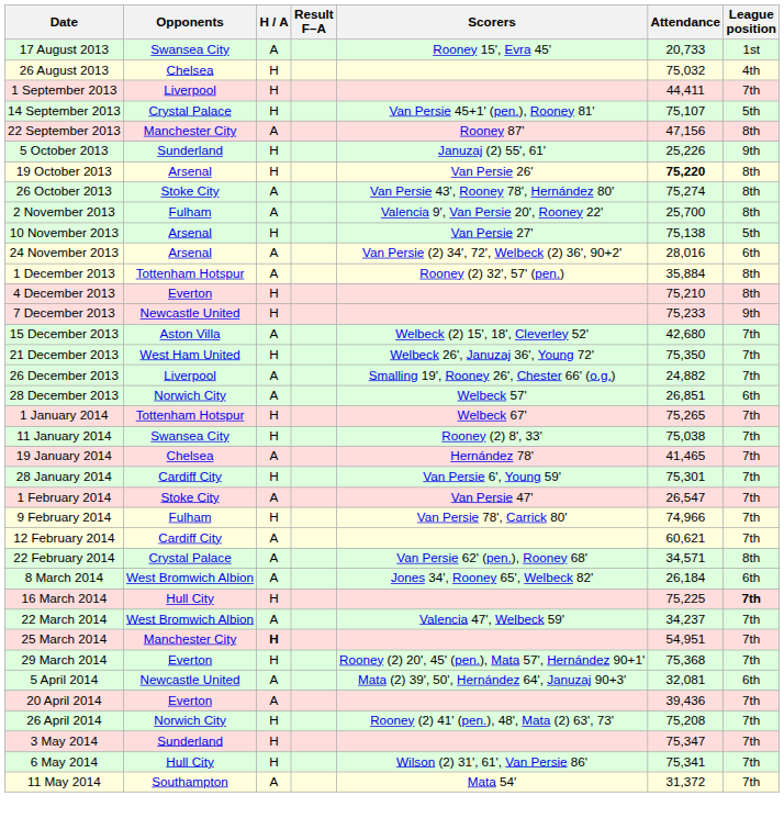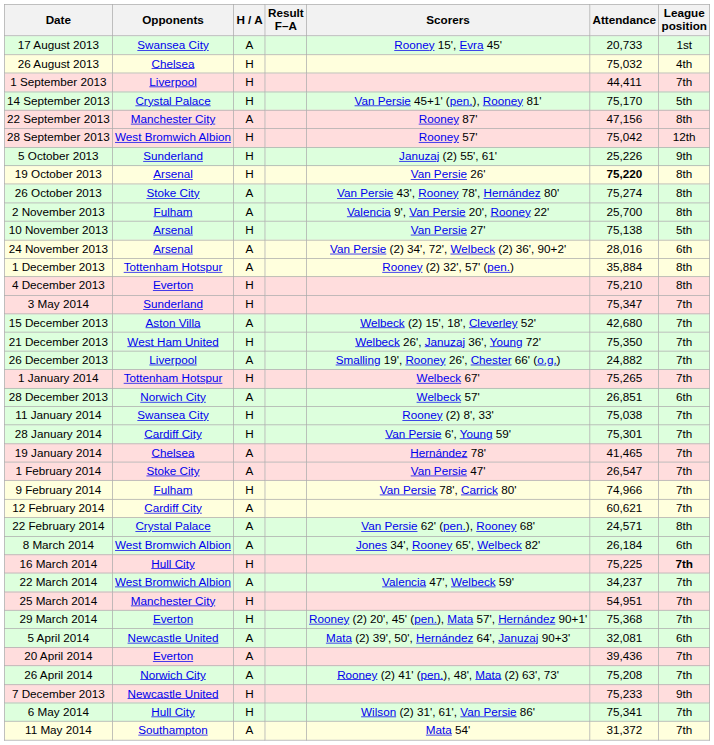 <table class="wikitable" style="text-align:center">
 <tr>
 <th>Date</th>
 <th>Opponents</th>
 <th>H / A</th>
 <th>Result<br>F–A</th>
 <th>Scorers</th>
 <th>Attendance</th>
 <th>League<br>position</th>
 </tr>
 <tr bgcolor="#ddffdd">
 <td>17 August 2013</td>
 <td><a href='#'>Swansea City</a></td>
 <td>A</td>
 <td></td>
 <td><a href='#'>Rooney</a> 15', <a href='#'>Evra</a> 45'</td>
 <td>20,733</td>
 <td>1st</td>
 </tr>
 <tr bgcolor="#ffffdd">
 <td>26 August 2013</td>
 <td><a href='#'>Chelsea</a></td>
 <td>H</td>
 <td></td>
 <td></td>
 <td>75,032</td>
 <td>4th</td>
 </tr>
 <tr bgcolor="#ffdddd">
 <td>1 September 2013</td>
 <td><a href='#'>Liverpool</a></td>
 <td>H</td>
 <td></td>
 <td></td>
 <td>44,411</td>
 <td>7th</td>
 </tr>
 <tr bgcolor="#ddffdd">
 <td>14 September 2013</td>
 <td><a href='#'>Crystal Palace</a></td>
 <td>H</td>
 <td></td>
 <td><a href='#'>Van Persie</a> 45+1' (<a href='#'>pen.</a>), <a href='#'>Rooney</a> 81'</td>
-<td>75,107</td>
+<td>75,170</td>
 <td>5th</td>
 </tr>
 <tr bgcolor="#ffdddd">
 <td>22 September 2013</td>
 <td><a href='#'>Manchester City</a></td>
 <td>A</td>
 <td></td>
 <td><a href='#'>Rooney</a> 87'</td>
 <td>47,156</td>
 <td>8th</td>
+</tr>
+<tr bgcolor="#ffdddd">
+<td>28 September 2013</td>
+<td><a href='#'>West Bromwich Albion</a></td>
+<td>H</td>
+<td></td>
+<td><a href='#'>Rooney</a> 57'</td>
+<td>75,042</td>
+<td>12th</td>
 </tr>
 <tr bgcolor="#ddffdd">
 <td>5 October 2013</td>
 <td><a href='#'>Sunderland</a></td>
 <td>H</td>
 <td></td>
 <td><a href='#'>Januzaj</a> (2) 55', 61'</td>
 <td>25,226</td>
 <td>9th</td>
 </tr>
 <tr bgcolor="#ffffdd">
 <td>19 October 2013</td>
 <td><a href='#'>Arsenal</a></td>
 <td>H</td>
 <td></td>
 <td><a href='#'>Van Persie</a> 26'</td>
 <td><strong>75,220</strong></td>
 <td>8th</td>
 </tr>
 <tr bgcolor="#ddffdd">
 <td>26 October 2013</td>
 <td><a href='#'>Stoke City</a></td>
 <td>A</td>
 <td></td>
 <td><a href='#'>Van Persie</a> 43', <a href='#'>Rooney</a> 78', <a href='#'>Hernández</a> 80'</td>
 <td>75,274</td>
 <td>8th</td>
 </tr>
 <tr bgcolor="#ddffdd">
 <td>2 November 2013</td>
 <td><a href='#'>Fulham</a></td>
 <td>A</td>
 <td></td>
 <td><a href='#'>Valencia</a> 9', <a href='#'>Van Persie</a> 20', <a href='#'>Rooney</a> 22'</td>
 <td>25,700</td>
 <td>8th</td>
 </tr>
 <tr bgcolor="#ddffdd">
 <td>10 November 2013</td>
 <td><a href='#'>Arsenal</a></td>
 <td>H</td>
 <td></td>
 <td><a href='#'>Van Persie</a> 27'</td>
 <td>75,138</td>
 <td>5th</td>
 </tr>
 <tr bgcolor="#ffffdd">
 <td>24 November 2013</td>
 <td><a href='#'>Arsenal</a></td>
 <td>A</td>
 <td></td>
 <td><a href='#'>Van Persie</a> (2) 34', 72', <a href='#'>Welbeck</a> (2) 36', 90+2'</td>
 <td>28,016</td>
 <td>6th</td>
 </tr>
 <tr bgcolor="#ffffdd">
 <td>1 December 2013</td>
 <td><a href='#'>Tottenham Hotspur</a></td>
 <td>A</td>
 <td></td>
 <td><a href='#'>Rooney</a> (2) 32', 57' (<a href='#'>pen.</a>)</td>
 <td>35,884</td>
 <td>8th</td>
 </tr>
 <tr bgcolor="#ffdddd">
 <td>4 December 2013</td>
 <td><a href='#'>Everton</a></td>
 <td>H</td>
 <td></td>
 <td></td>
 <td>75,210</td>
 <td>8th</td>
 </tr>
 <tr bgcolor="#ffdddd">
-<td>7 December 2013</td>
-<td><a href='#'>Newcastle United</a></td>
+<td>3 May 2014</td>
+<td><a href='#'>Sunderland</a></td>
 <td>H</td>
 <td></td>
 <td></td>
-<td>75,233</td>
-<td>9th</td>
+<td>75,347</td>
+<td>7th</td>
 </tr>
 <tr bgcolor="#ddffdd">
 <td>15 December 2013</td>
 <td><a href='#'>Aston Villa</a></td>
 <td>A</td>
 <td></td>
 <td><a href='#'>Welbeck</a> (2) 15', 18', <a href='#'>Cleverley</a> 52'</td>
 <td>42,680</td>
 <td>7th</td>
 </tr>
 <tr bgcolor="#ddffdd">
 <td>21 December 2013</td>
 <td><a href='#'>West Ham United</a></td>
 <td>H</td>
 <td></td>
 <td><a href='#'>Welbeck</a> 26', <a href='#'>Januzaj</a> 36', <a href='#'>Young</a> 72'</td>
 <td>75,350</td>
 <td>7th</td>
 </tr>
 <tr bgcolor="#ddffdd">
 <td>26 December 2013</td>
 <td><a href='#'>Liverpool</a></td>
 <td>A</td>
 <td></td>
 <td><a href='#'>Smalling</a> 19', <a href='#'>Rooney</a> 26', <a href='#'>Chester</a> 66' (<a href='#'>o.g.</a>)</td>
 <td>24,882</td>
 <td>7th</td>
 </tr>
-<tr bgcolor="#ddffdd">
-<td>28 December 2013</td>
-<td><a href='#'>Norwich City</a></td>
-<td>A</td>
-<td></td>
-<td><a href='#'>Welbeck</a> 57'</td>
-<td>26,851</td>
-<td>6th</td>
-</tr>
 <tr bgcolor="#ffdddd">
 <td>1 January 2014</td>
 <td><a href='#'>Tottenham Hotspur</a></td>
 <td>H</td>
 <td></td>
 <td><a href='#'>Welbeck</a> 67'</td>
 <td>75,265</td>
 <td>7th</td>
 </tr>
 <tr bgcolor="#ddffdd">
+<td>28 December 2013</td>
+<td><a href='#'>Norwich City</a></td>
+<td>A</td>
+<td></td>
+<td><a href='#'>Welbeck</a> 57'</td>
+<td>26,851</td>
+<td>6th</td>
+</tr>
+<tr bgcolor="#ddffdd">
 <td>11 January 2014</td>
 <td><a href='#'>Swansea City</a></td>
 <td>H</td>
 <td></td>
 <td><a href='#'>Rooney</a> (2) 8', 33'</td>
 <td>75,038</td>
+<td>7th</td>
+</tr>
+<tr bgcolor="#ddffdd">
+<td>28 January 2014</td>
+<td><a href='#'>Cardiff City</a></td>
+<td>H</td>
+<td></td>
+<td><a href='#'>Van Persie</a> 6', <a href='#'>Young</a> 59'</td>
+<td>75,301</td>
 <td>7th</td>
 </tr>
 <tr bgcolor="#ffdddd">
 <td>19 January 2014</td>
 <td><a href='#'>Chelsea</a></td>
 <td>A</td>
 <td></td>
 <td><a href='#'>Hernández</a> 78'</td>
 <td>41,465</td>
-<td>7th</td>
-</tr>
-<tr bgcolor="#ddffdd">
-<td>28 January 2014</td>
-<td><a href='#'>Cardiff City</a></td>
-<td>H</td>
-<td></td>
-<td><a href='#'>Van Persie</a> 6', <a href='#'>Young</a> 59'</td>
-<td>75,301</td>
 <td>7th</td>
 </tr>
 <tr bgcolor="#ffdddd">
 <td>1 February 2014</td>
 <td><a href='#'>Stoke City</a></td>
 <td>A</td>
 <td></td>
 <td><a href='#'>Van Persie</a> 47'</td>
 <td>26,547</td>
 <td>7th</td>
 </tr>
 <tr bgcolor="#ffffdd">
 <td>9 February 2014</td>
 <td><a href='#'>Fulham</a></td>
 <td>H</td>
 <td></td>
 <td><a href='#'>Van Persie</a> 78', <a href='#'>Carrick</a> 80'</td>
 <td>74,966</td>
 <td>7th</td>
 </tr>
 <tr bgcolor="#ffffdd">
 <td>12 February 2014</td>
 <td><a href='#'>Cardiff City</a></td>
 <td>A</td>
 <td></td>
 <td></td>
 <td>60,621</td>
 <td>7th</td>
 </tr>
 <tr bgcolor="#ddffdd">
 <td>22 February 2014</td>
 <td><a href='#'>Crystal Palace</a></td>
 <td>A</td>
 <td></td>
 <td><a href='#'>Van Persie</a> 62' (<a href='#'>pen.</a>), <a href='#'>Rooney</a> 68'</td>
-<td>34,571</td>
+<td>24,571</td>
 <td>8th</td>
 </tr>
 <tr bgcolor="#ddffdd">
 <td>8 March 2014</td>
 <td><a href='#'>West Bromwich Albion</a></td>
 <td>A</td>
 <td></td>
 <td><a href='#'>Jones</a> 34', <a href='#'>Rooney</a> 65', <a href='#'>Welbeck</a> 82'</td>
 <td>26,184</td>
 <td>6th</td>
 </tr>
 <tr bgcolor="#ffdddd">
 <td>16 March 2014</td>
 <td><a href='#'>Hull City</a></td>
 <td>H</td>
 <td></td>
 <td></td>
 <td>75,225</td>
 <td><strong>7th</strong></td>
 </tr>
 <tr bgcolor="#ddffdd">
 <td>22 March 2014</td>
 <td><a href='#'>West Bromwich Albion</a></td>
 <td>A</td>
 <td></td>
 <td><a href='#'>Valencia</a> 47', <a href='#'>Welbeck</a> 59'</td>
 <td>34,237</td>
 <td>7th</td>
 </tr>
 <tr bgcolor="#ffdddd">
 <td>25 March 2014</td>
 <td><a href='#'>Manchester City</a></td>
-<td><strong>H</strong></td>
+<td>H</td>
 <td></td>
 <td></td>
 <td>54,951</td>
 <td>7th</td>
 </tr>
 <tr bgcolor="#ddffdd">
 <td>29 March 2014</td>
 <td><a href='#'>Everton</a></td>
 <td>H</td>
 <td></td>
 <td><a href='#'>Rooney</a> (2) 20', 45' (<a href='#'>pen.</a>), <a href='#'>Mata</a> 57', <a href='#'>Hernández</a> 90+1'</td>
 <td>75,368</td>
 <td>7th</td>
 </tr>
 <tr bgcolor="#ddffdd">
 <td>5 April 2014</td>
 <td><a href='#'>Newcastle United</a></td>
 <td>A</td>
 <td></td>
 <td><a href='#'>Mata</a> (2) 39', 50', <a href='#'>Hernández</a> 64', <a href='#'>Januzaj</a> 90+3'</td>
 <td>32,081</td>
 <td>6th</td>
 </tr>
 <tr bgcolor="#ffdddd">
 <td>20 April 2014</td>
 <td><a href='#'>Everton</a></td>
 <td>A</td>
 <td></td>
 <td></td>
 <td>39,436</td>
 <td>7th</td>
 </tr>
 <tr bgcolor="#ddffdd">
 <td>26 April 2014</td>
 <td><a href='#'>Norwich City</a></td>
-<td>H</td>
+<td>A</td>
 <td></td>
 <td><a href='#'>Rooney</a> (2) 41' (<a href='#'>pen.</a>), 48', <a href='#'>Mata</a> (2) 63', 73'</td>
 <td>75,208</td>
 <td>7th</td>
 </tr>
 <tr bgcolor="#ffdddd">
-<td>3 May 2014</td>
-<td><a href='#'>Sunderland</a></td>
+<td>7 December 2013</td>
+<td><a href='#'>Newcastle United</a></td>
 <td>H</td>
 <td></td>
 <td></td>
-<td>75,347</td>
-<td>7th</td>
+<td>75,233</td>
+<td>9th</td>
 </tr>
 <tr bgcolor="#ddffdd">
 <td>6 May 2014</td>
 <td><a href='#'>Hull City</a></td>
 <td>H</td>
 <td></td>
 <td><a href='#'>Wilson</a> (2) 31', 61', <a href='#'>Van Persie</a> 86'</td>
 <td>75,341</td>
 <td>7th</td>
 </tr>
 <tr bgcolor="#ffffdd">
 <td>11 May 2014</td>
 <td><a href='#'>Southampton</a></td>
 <td>A</td>
 <td></td>
 <td><a href='#'>Mata</a> 54'</td>
 <td>31,372</td>
 <td>7th</td>
 </tr>
 </table>
